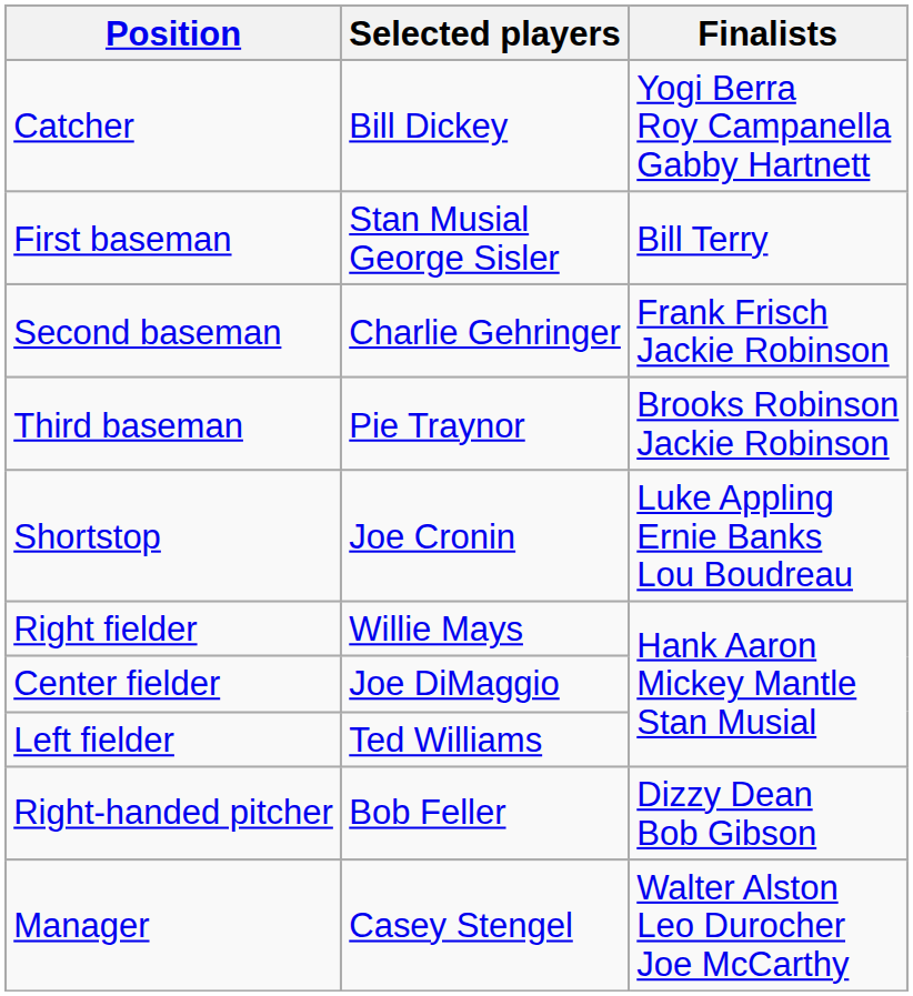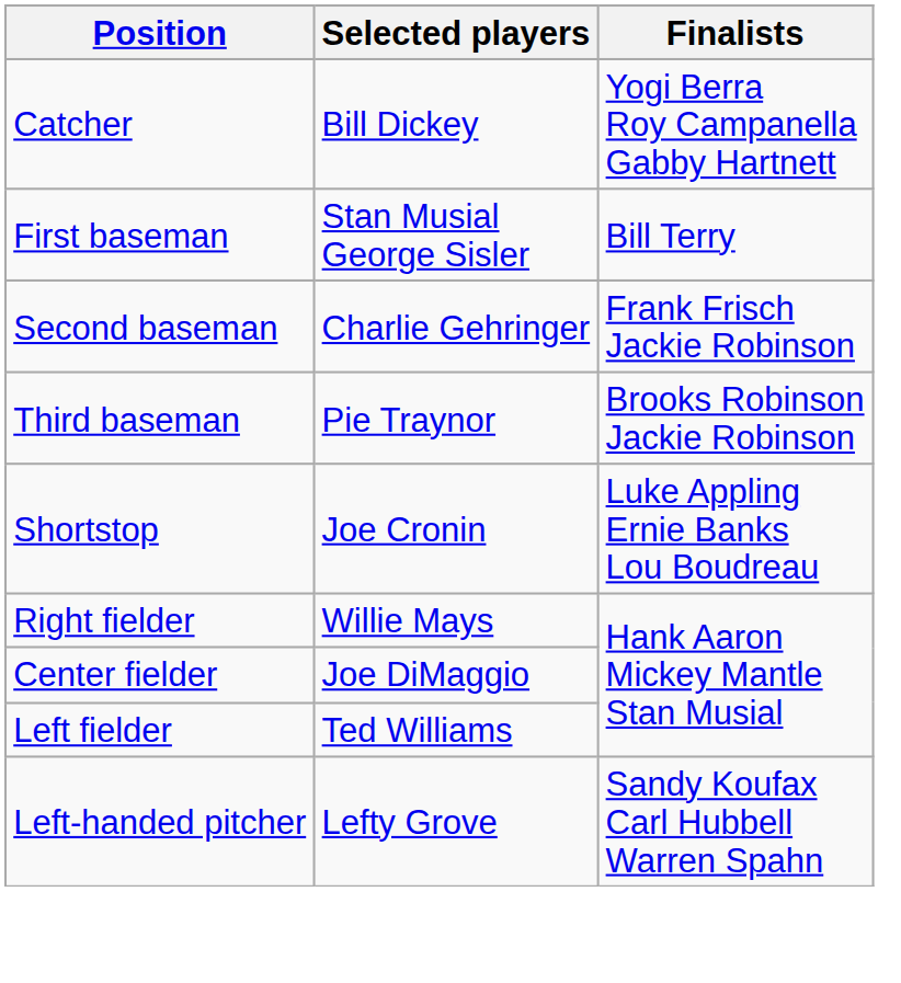 <table class="wikitable sortable" style="font-size: 95%;">
 <tr style="white-space: nowrap;">
 <th><a href='#'>Position</a></th>
 <th>Selected players</th>
 <th>Finalists</th>
 </tr>
 <tr>
 <td><a href='#'>Catcher</a></td>
 <td><a href='#'>Bill Dickey</a></td>
 <td><a href='#'>Yogi Berra</a><br><a href='#'>Roy Campanella</a><br><a href='#'>Gabby Hartnett</a></td>
 </tr>
 <tr>
 <td><a href='#'>First baseman</a></td>
 <td><a href='#'>Stan Musial</a><br><a href='#'>George Sisler</a></td>
 <td><a href='#'>Bill Terry</a></td>
 </tr>
 <tr>
 <td><a href='#'>Second baseman</a></td>
 <td><a href='#'>Charlie Gehringer</a></td>
 <td><a href='#'>Frank Frisch</a><br><a href='#'>Jackie Robinson</a></td>
 </tr>
 <tr>
 <td><a href='#'>Third baseman</a></td>
 <td><a href='#'>Pie Traynor</a></td>
 <td><a href='#'>Brooks Robinson</a><br><a href='#'>Jackie Robinson</a></td>
 </tr>
 <tr>
 <td><a href='#'>Shortstop</a></td>
 <td><a href='#'>Joe Cronin</a></td>
 <td><a href='#'>Luke Appling</a><br><a href='#'>Ernie Banks</a><br><a href='#'>Lou Boudreau</a></td>
 </tr>
 <tr>
 <td><a href='#'>Right fielder</a></td>
 <td><a href='#'>Willie Mays</a></td>
 <td rowspan="3"><a href='#'>Hank Aaron</a><br><a href='#'>Mickey Mantle</a><br><a href='#'>Stan Musial</a></td>
 </tr>
 <tr>
 <td><a href='#'>Center fielder</a></td>
 <td><a href='#'>Joe DiMaggio</a></td>
 </tr>
 <tr>
 <td><a href='#'>Left fielder</a></td>
 <td><a href='#'>Ted Williams</a></td>
 </tr>
 <tr>
-<td><a href='#'>Right-handed pitcher</a></td>
-<td><a href='#'>Bob Feller</a></td>
-<td><a href='#'>Dizzy Dean</a><br><a href='#'>Bob Gibson</a></td>
-</tr>
-<tr>
-<td><a href='#'>Manager</a></td>
-<td><a href='#'>Casey Stengel</a></td>
-<td><a href='#'>Walter Alston</a><br><a href='#'>Leo Durocher</a><br><a href='#'>Joe McCarthy</a></td>
+<td><a href='#'>Left-handed pitcher</a></td>
+<td><a href='#'>Lefty Grove</a></td>
+<td><a href='#'>Sandy Koufax</a><br><a href='#'>Carl Hubbell</a><br><a href='#'>Warren Spahn</a></td>
 </tr>
 </table>
